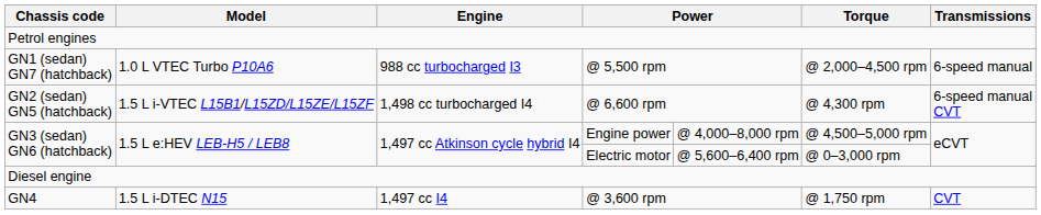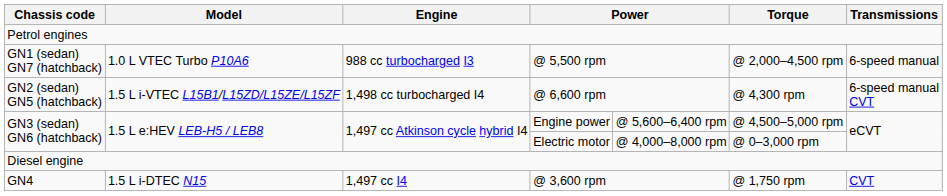 <table class="wikitable" style="text-align:left; font-size:90%;">
 <tr>
 <th>Chassis code</th>
 <th>Model</th>
 <th>Engine</th>
 <th colspan="2">Power</th>
 <th>Torque</th>
 <th>Transmissions</th>
 </tr>
 <tr>
 <td colspan="7" >Petrol engines</td>
 </tr>
 <tr>
 <td>GN1 (sedan)<br>GN7 (hatchback)</td>
 <td>1.0 L VTEC Turbo <em><a href='#'>P10A6</a></em></td>
 <td>988 cc <a href='#'>turbocharged</a> <a href='#'>I3</a></td>
 <td colspan="2"> @ 5,500 rpm</td>
 <td> @ 2,000–4,500 rpm</td>
 <td>6-speed manual</td>
 </tr>
 <tr>
 <td>GN2 (sedan)<br>GN5 (hatchback)</td>
 <td>1.5 L i-VTEC <em><a href='#'>L15B1</a>/<a href='#'>L15ZD/L15ZE/L15ZF</a></em></td>
 <td>1,498 cc turbocharged I4</td>
 <td colspan="2"> @ 6,600 rpm</td>
 <td> @ 4,300 rpm</td>
 <td>6-speed manual<br><a href='#'>CVT</a></td>
 </tr>
 <tr>
 <td rowspan="2">GN3 (sedan)<br>GN6 (hatchback)</td>
 <td rowspan="2">1.5 L e:HEV <em><a href='#'>LEB-H5 / LEB8</a></em></td>
 <td rowspan="2">1,497 cc <a href='#'>Atkinson cycle</a> <a href='#'>hybrid</a> I4</td>
 <td>Engine power</td>
-<td> @ 4,000–8,000 rpm</td>
+<td> @ 5,600–6,400 rpm</td>
 <td> @ 4,500–5,000 rpm</td>
 <td rowspan="2">eCVT</td>
 </tr>
 <tr>
 <td>Electric motor</td>
-<td> @ 5,600–6,400 rpm</td>
+<td> @ 4,000–8,000 rpm</td>
 <td> @ 0–3,000 rpm</td>
 </tr>
 <tr>
 <td colspan="7" >Diesel engine</td>
 </tr>
 <tr>
 <td>GN4</td>
 <td>1.5 L i-DTEC <em><a href='#'>N15</a></em></td>
 <td>1,497 cc <a href='#'>I4</a></td>
 <td colspan="2"> @ 3,600 rpm</td>
 <td> @ 1,750 rpm</td>
 <td><a href='#'>CVT</a></td>
 </tr>
 </table>
